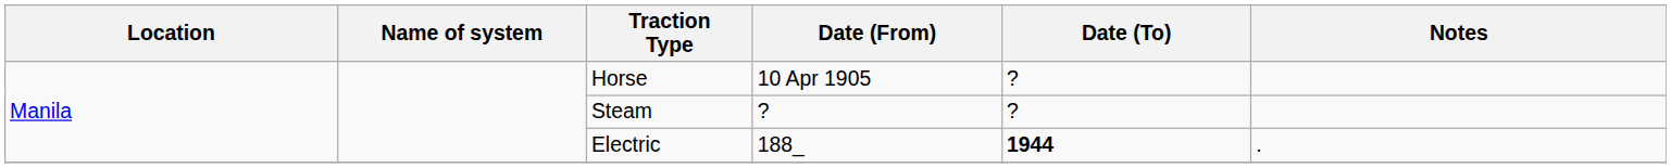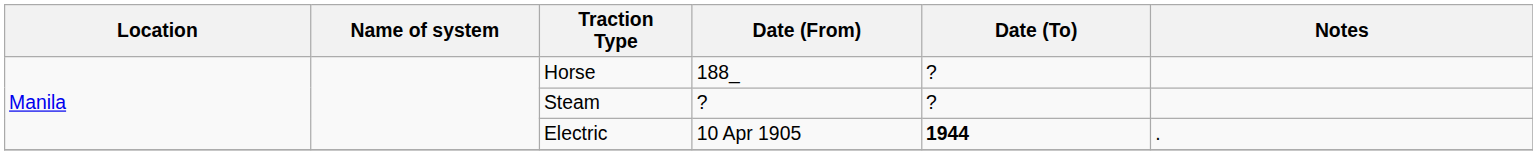 <table class="wikitable" width=100%>
 <tr>
 <th width=20%>Location</th>
 <th width=15%>Name of system</th>
 <th width=10%>Traction<br>Type</th>
 <th width=15%>Date (From)</th>
 <th width=15%>Date (To)</th>
 <th width=25%>Notes</th>
 </tr>
 <tr>
 <td rowspan="3"><a href='#'>Manila</a></td>
 <td rowspan="3"> </td>
 <td>Horse</td>
-<td>10 Apr 1905</td>
+<td>188_</td>
 <td>?</td>
 <td> </td>
 </tr>
 <tr>
 <td>Steam</td>
 <td>?</td>
 <td>?</td>
 <td> </td>
 </tr>
 <tr>
 <td>Electric</td>
-<td>188_</td>
+<td>10 Apr 1905</td>
 <td><strong>1944</strong></td>
 <td>.</td>
 </tr>
 <tr>
 </tr>
 </table>
